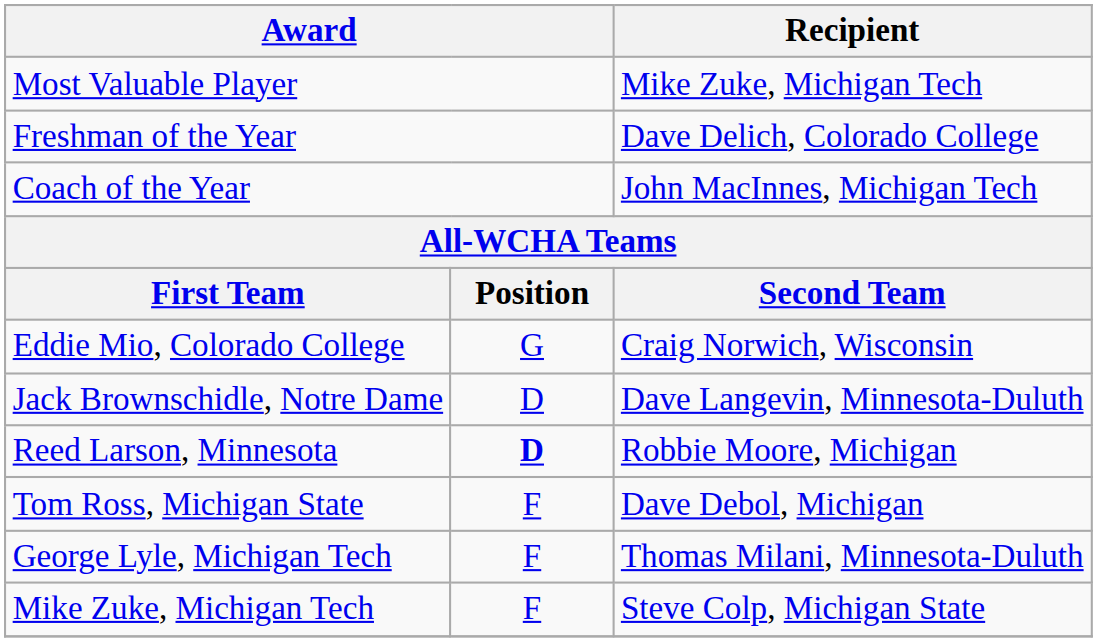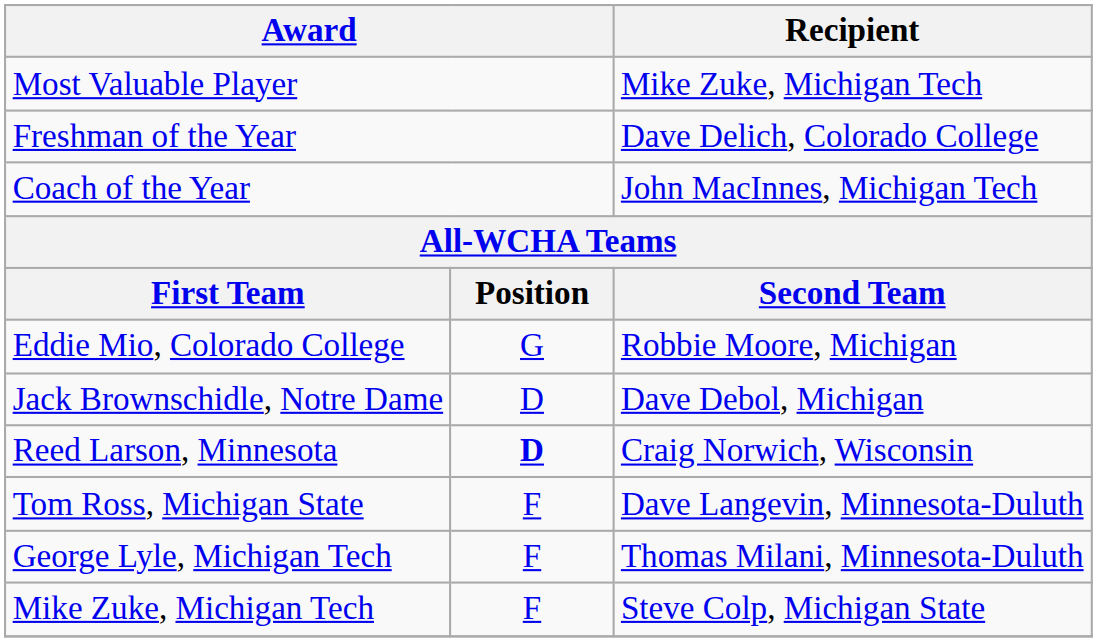 <table class="wikitable">
 <tr>
 <th colspan=2><a href='#'>Award</a></th>
 <th>Recipient</th>
 </tr>
 <tr>
 <td colspan=2><a href='#'>Most Valuable Player</a></td>
 <td><a href='#'>Mike Zuke</a>, <a href='#'>Michigan Tech</a></td>
 </tr>
 <tr>
 <td colspan=2><a href='#'>Freshman of the Year</a></td>
 <td><a href='#'>Dave Delich</a>, <a href='#'>Colorado College</a></td>
 </tr>
 <tr>
 <td colspan=2><a href='#'>Coach of the Year</a></td>
 <td><a href='#'>John MacInnes</a>, <a href='#'>Michigan Tech</a></td>
 </tr>
 <tr>
 <th colspan=3><a href='#'>All-WCHA Teams</a></th>
 </tr>
 <tr>
 <th><a href='#'>First Team</a></th>
 <th>  Position  </th>
 <th><a href='#'>Second Team</a></th>
 </tr>
 <tr>
 <td><a href='#'>Eddie Mio</a>, <a href='#'>Colorado College</a></td>
 <td align=center><a href='#'>G</a></td>
-<td><a href='#'>Craig Norwich</a>, <a href='#'>Wisconsin</a></td>
+<td><a href='#'>Robbie Moore</a>, <a href='#'>Michigan</a></td>
 </tr>
 <tr>
 <td><a href='#'>Jack Brownschidle</a>, <a href='#'>Notre Dame</a></td>
 <td align=center><a href='#'>D</a></td>
-<td><a href='#'>Dave Langevin</a>, <a href='#'>Minnesota-Duluth</a></td>
+<td><a href='#'>Dave Debol</a>, <a href='#'>Michigan</a></td>
 </tr>
 <tr>
 <td><a href='#'>Reed Larson</a>, <a href='#'>Minnesota</a></td>
 <td align=center><strong><a href='#'>D</a></strong></td>
-<td><a href='#'>Robbie Moore</a>, <a href='#'>Michigan</a></td>
+<td><a href='#'>Craig Norwich</a>, <a href='#'>Wisconsin</a></td>
 </tr>
 <tr>
 <td><a href='#'>Tom Ross</a>, <a href='#'>Michigan State</a></td>
 <td align=center><a href='#'>F</a></td>
-<td><a href='#'>Dave Debol</a>, <a href='#'>Michigan</a></td>
+<td><a href='#'>Dave Langevin</a>, <a href='#'>Minnesota-Duluth</a></td>
 </tr>
 <tr>
 <td><a href='#'>George Lyle</a>, <a href='#'>Michigan Tech</a></td>
 <td align=center><a href='#'>F</a></td>
 <td><a href='#'>Thomas Milani</a>, <a href='#'>Minnesota-Duluth</a></td>
 </tr>
 <tr>
 <td><a href='#'>Mike Zuke</a>, <a href='#'>Michigan Tech</a></td>
 <td align=center><a href='#'>F</a></td>
 <td><a href='#'>Steve Colp</a>, <a href='#'>Michigan State</a></td>
 </tr>
 <tr>
 </tr>
 </table>
